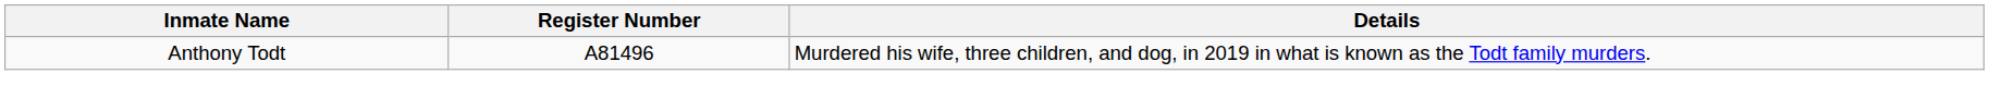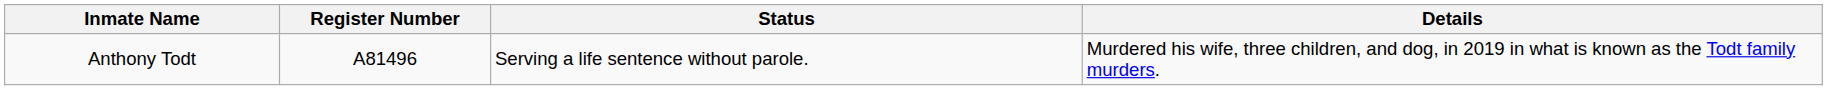 <table class="wikitable sortable">
 <tr>
 <th width=13%>Inmate Name</th>
 <th width=10%>Register Number</th>
+<th width=28%>Status</th>
 <th width=35%>Details</th>
 </tr>
 <tr>
 <td style="text-align:center;">Anthony Todt</td>
 <td style="text-align:center;">A81496</td>
+<td>Serving a life sentence without parole.</td>
 <td>Murdered his wife, three children, and dog, in 2019 in what is known as the <a href='#'>Todt family murders</a>.</td>
 </tr>
 </table>
